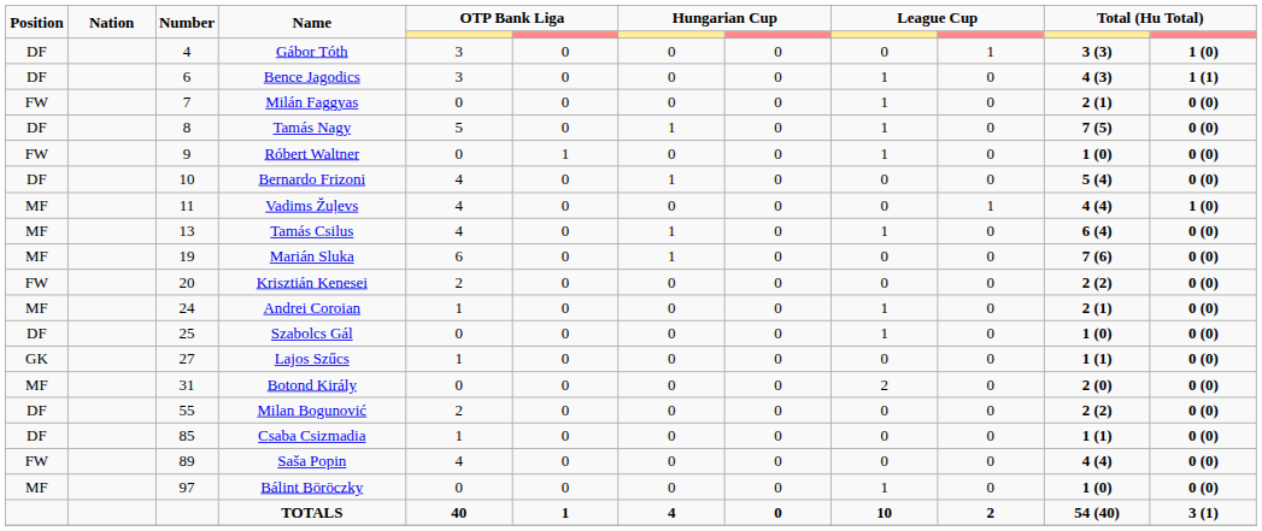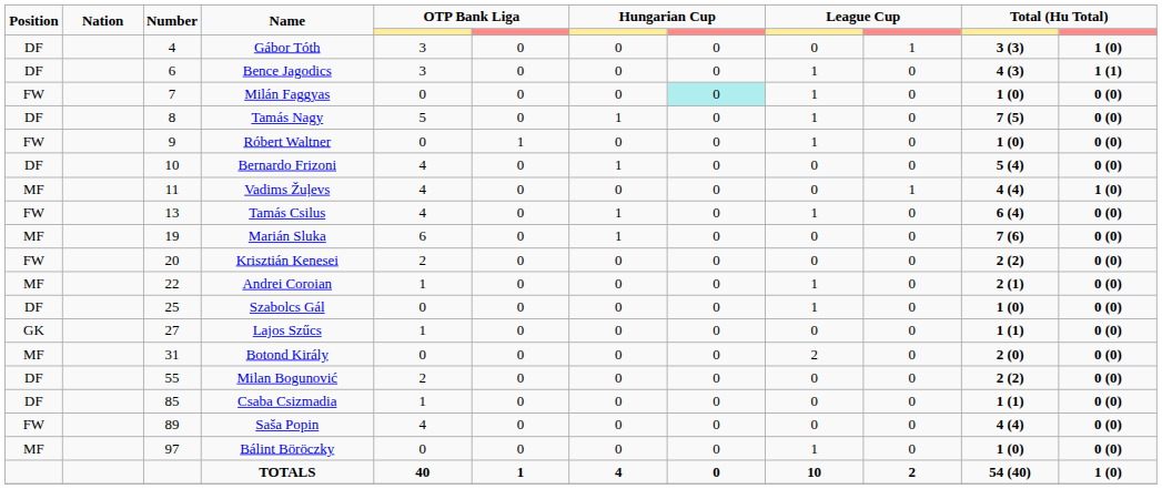 <table class="wikitable" style="font-size: 95%; text-align: center;">
 <tr>
 <td rowspan="2" width="5%" align="center"><strong>Position</strong></td>
 <td rowspan="2" width="7%" align="center"><strong>Nation</strong></td>
 <td rowspan="2" width="5%" align="center"><strong>Number</strong></td>
 <td rowspan="2" width="15%" align="center"><strong>Name</strong></td>
 <td colspan="2" align="center"><strong>OTP Bank Liga</strong></td>
 <td colspan="2" align="center"><strong>Hungarian Cup</strong></td>
 <td colspan="2" align="center"><strong>League Cup</strong></td>
 <td colspan="2" align="center"><strong>Total (Hu Total)</strong></td>
 </tr>
 <tr>
 <th width=60 style="background: #FFEE99"></th>
 <th width=60 style="background: #FF8888"></th>
 <th width=60 style="background: #FFEE99"></th>
 <th width=60 style="background: #FF8888"></th>
 <th width=60 style="background: #FFEE99"></th>
 <th width=60 style="background: #FF8888"></th>
 <th width=60 style="background: #FFEE99"></th>
 <th width=60 style="background: #FF8888"></th>
 </tr>
 <tr>
 <td>DF</td>
 <td></td>
 <td>4</td>
 <td><a href='#'>Gábor Tóth</a></td>
 <td>3</td>
 <td>0</td>
 <td>0</td>
 <td>0</td>
 <td>0</td>
 <td>1</td>
 <td><strong>3 (3)</strong></td>
 <td><strong>1 (0)</strong></td>
 </tr>
 <tr>
 <td>DF</td>
 <td></td>
 <td>6</td>
 <td><a href='#'>Bence Jagodics</a></td>
 <td>3</td>
 <td>0</td>
 <td>0</td>
 <td>0</td>
 <td>1</td>
 <td>0</td>
 <td><strong>4 (3)</strong></td>
 <td><strong>1 (1)</strong></td>
 </tr>
 <tr>
 <td>FW</td>
 <td></td>
 <td>7</td>
 <td><a href='#'>Milán Faggyas</a></td>
 <td>0</td>
 <td>0</td>
 <td>0</td>
-<td>0</td>
+<td style="background: paleturquoise;">0</td>
 <td>1</td>
 <td>0</td>
-<td><strong>2 (1)</strong></td>
+<td><strong>1 (0)</strong></td>
 <td><strong>0 (0)</strong></td>
 </tr>
 <tr>
 <td>DF</td>
 <td></td>
 <td>8</td>
 <td><a href='#'>Tamás Nagy</a></td>
 <td>5</td>
 <td>0</td>
 <td>1</td>
 <td>0</td>
 <td>1</td>
 <td>0</td>
 <td><strong>7 (5)</strong></td>
 <td><strong>0 (0)</strong></td>
 </tr>
 <tr>
 <td>FW</td>
 <td></td>
 <td>9</td>
 <td><a href='#'>Róbert Waltner</a></td>
 <td>0</td>
 <td>1</td>
 <td>0</td>
 <td>0</td>
 <td>1</td>
 <td>0</td>
 <td><strong>1 (0)</strong></td>
 <td><strong>0 (0)</strong></td>
 </tr>
 <tr>
 <td>DF</td>
 <td></td>
 <td>10</td>
 <td><a href='#'>Bernardo Frizoni</a></td>
 <td>4</td>
 <td>0</td>
 <td>1</td>
 <td>0</td>
 <td>0</td>
 <td>0</td>
 <td><strong>5 (4)</strong></td>
 <td><strong>0 (0)</strong></td>
 </tr>
 <tr>
 <td>MF</td>
 <td></td>
 <td>11</td>
 <td><a href='#'>Vadims Žuļevs</a></td>
 <td>4</td>
 <td>0</td>
 <td>0</td>
 <td>0</td>
 <td>0</td>
 <td>1</td>
 <td><strong>4 (4)</strong></td>
 <td><strong>1 (0)</strong></td>
 </tr>
 <tr>
-<td>MF</td>
+<td>FW</td>
 <td></td>
 <td>13</td>
 <td><a href='#'>Tamás Csilus</a></td>
 <td>4</td>
 <td>0</td>
 <td>1</td>
 <td>0</td>
 <td>1</td>
 <td>0</td>
 <td><strong>6 (4)</strong></td>
 <td><strong>0 (0)</strong></td>
 </tr>
 <tr>
 <td>MF</td>
 <td></td>
 <td>19</td>
 <td><a href='#'>Marián Sluka</a></td>
 <td>6</td>
 <td>0</td>
 <td>1</td>
 <td>0</td>
 <td>0</td>
 <td>0</td>
 <td><strong>7 (6)</strong></td>
 <td><strong>0 (0)</strong></td>
 </tr>
 <tr>
 <td>FW</td>
 <td></td>
 <td>20</td>
 <td><a href='#'>Krisztián Kenesei</a></td>
 <td>2</td>
 <td>0</td>
 <td>0</td>
 <td>0</td>
 <td>0</td>
 <td>0</td>
 <td><strong>2 (2)</strong></td>
 <td><strong>0 (0)</strong></td>
 </tr>
 <tr>
 <td>MF</td>
 <td></td>
-<td>24</td>
+<td>22</td>
 <td><a href='#'>Andrei Coroian</a></td>
 <td>1</td>
 <td>0</td>
 <td>0</td>
 <td>0</td>
 <td>1</td>
 <td>0</td>
 <td><strong>2 (1)</strong></td>
 <td><strong>0 (0)</strong></td>
 </tr>
 <tr>
 <td>DF</td>
 <td></td>
 <td>25</td>
 <td><a href='#'>Szabolcs Gál</a></td>
 <td>0</td>
 <td>0</td>
 <td>0</td>
 <td>0</td>
 <td>1</td>
 <td>0</td>
 <td><strong>1 (0)</strong></td>
 <td><strong>0 (0)</strong></td>
 </tr>
 <tr>
 <td>GK</td>
 <td></td>
 <td>27</td>
 <td><a href='#'>Lajos Szűcs</a></td>
 <td>1</td>
 <td>0</td>
 <td>0</td>
 <td>0</td>
 <td>0</td>
 <td>0</td>
 <td><strong>1 (1)</strong></td>
 <td><strong>0 (0)</strong></td>
 </tr>
 <tr>
 <td>MF</td>
 <td></td>
 <td>31</td>
 <td><a href='#'>Botond Király</a></td>
 <td>0</td>
 <td>0</td>
 <td>0</td>
 <td>0</td>
 <td>2</td>
 <td>0</td>
 <td><strong>2 (0)</strong></td>
 <td><strong>0 (0)</strong></td>
 </tr>
 <tr>
 <td>DF</td>
 <td></td>
 <td>55</td>
 <td><a href='#'>Milan Bogunović</a></td>
 <td>2</td>
 <td>0</td>
 <td>0</td>
 <td>0</td>
 <td>0</td>
 <td>0</td>
 <td><strong>2 (2)</strong></td>
 <td><strong>0 (0)</strong></td>
 </tr>
 <tr>
 <td>DF</td>
 <td></td>
 <td>85</td>
 <td><a href='#'>Csaba Csizmadia</a></td>
 <td>1</td>
 <td>0</td>
 <td>0</td>
 <td>0</td>
 <td>0</td>
 <td>0</td>
 <td><strong>1 (1)</strong></td>
 <td><strong>0 (0)</strong></td>
 </tr>
 <tr>
 <td>FW</td>
 <td></td>
 <td>89</td>
 <td><a href='#'>Saša Popin</a></td>
 <td>4</td>
 <td>0</td>
 <td>0</td>
 <td>0</td>
 <td>0</td>
 <td>0</td>
 <td><strong>4 (4)</strong></td>
 <td><strong>0 (0)</strong></td>
 </tr>
 <tr>
 <td>MF</td>
 <td></td>
 <td>97</td>
 <td><a href='#'>Bálint Böröczky</a></td>
 <td>0</td>
 <td>0</td>
 <td>0</td>
 <td>0</td>
 <td>1</td>
 <td>0</td>
 <td><strong>1 (0)</strong></td>
 <td><strong>0 (0)</strong></td>
 </tr>
 <tr>
 <td></td>
 <td></td>
 <td></td>
 <td><strong>TOTALS</strong></td>
 <td><strong>40</strong></td>
 <td><strong>1</strong></td>
 <td><strong>4</strong></td>
 <td><strong>0</strong></td>
 <td><strong>10</strong></td>
 <td><strong>2</strong></td>
 <td><strong>54 (40)</strong></td>
-<td><strong>3 (1)</strong></td>
+<td><strong>1 (0)</strong></td>
 </tr>
 <tr>
 </tr>
 </table>
